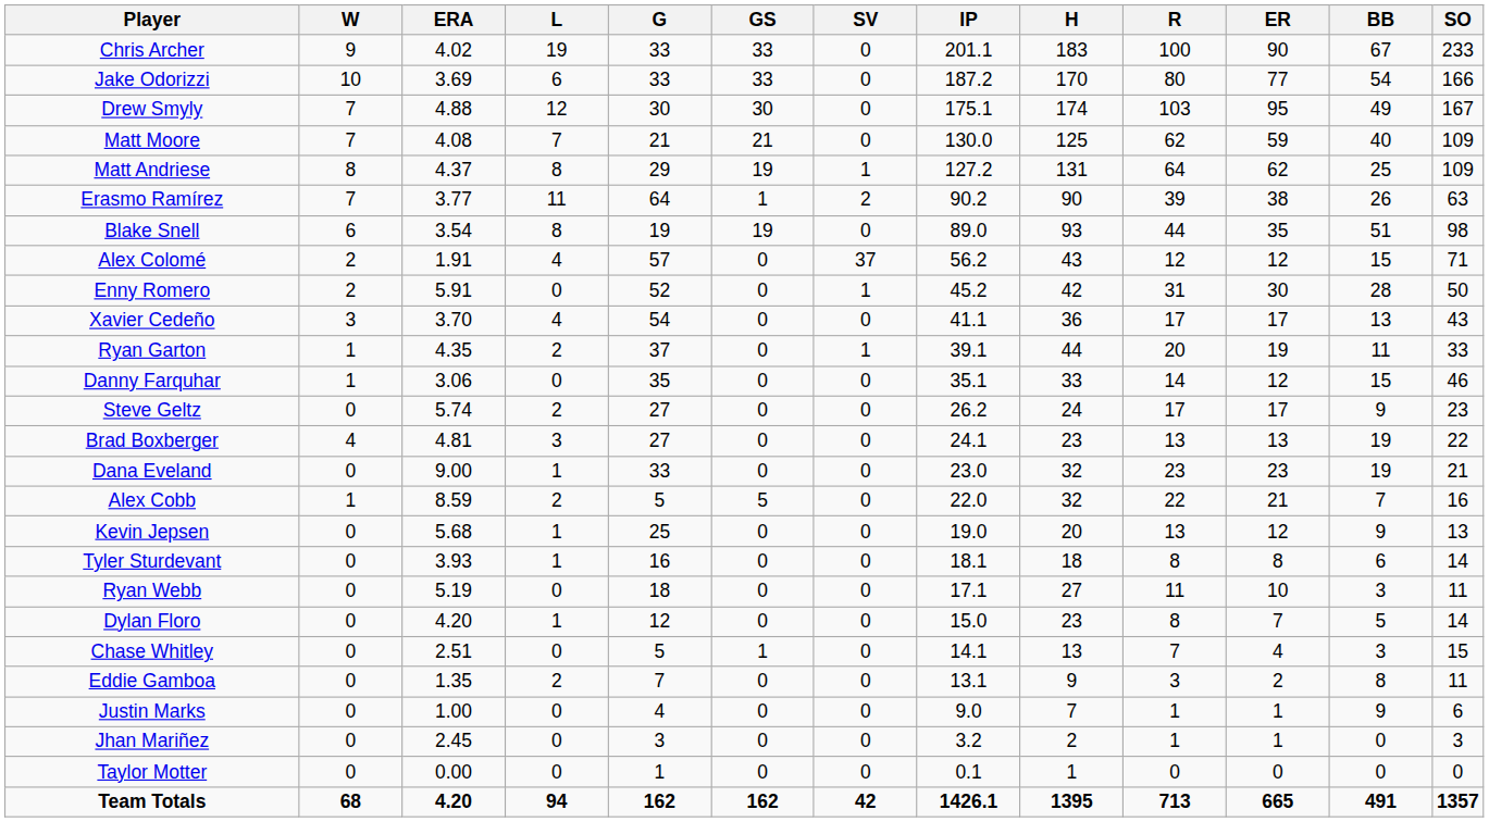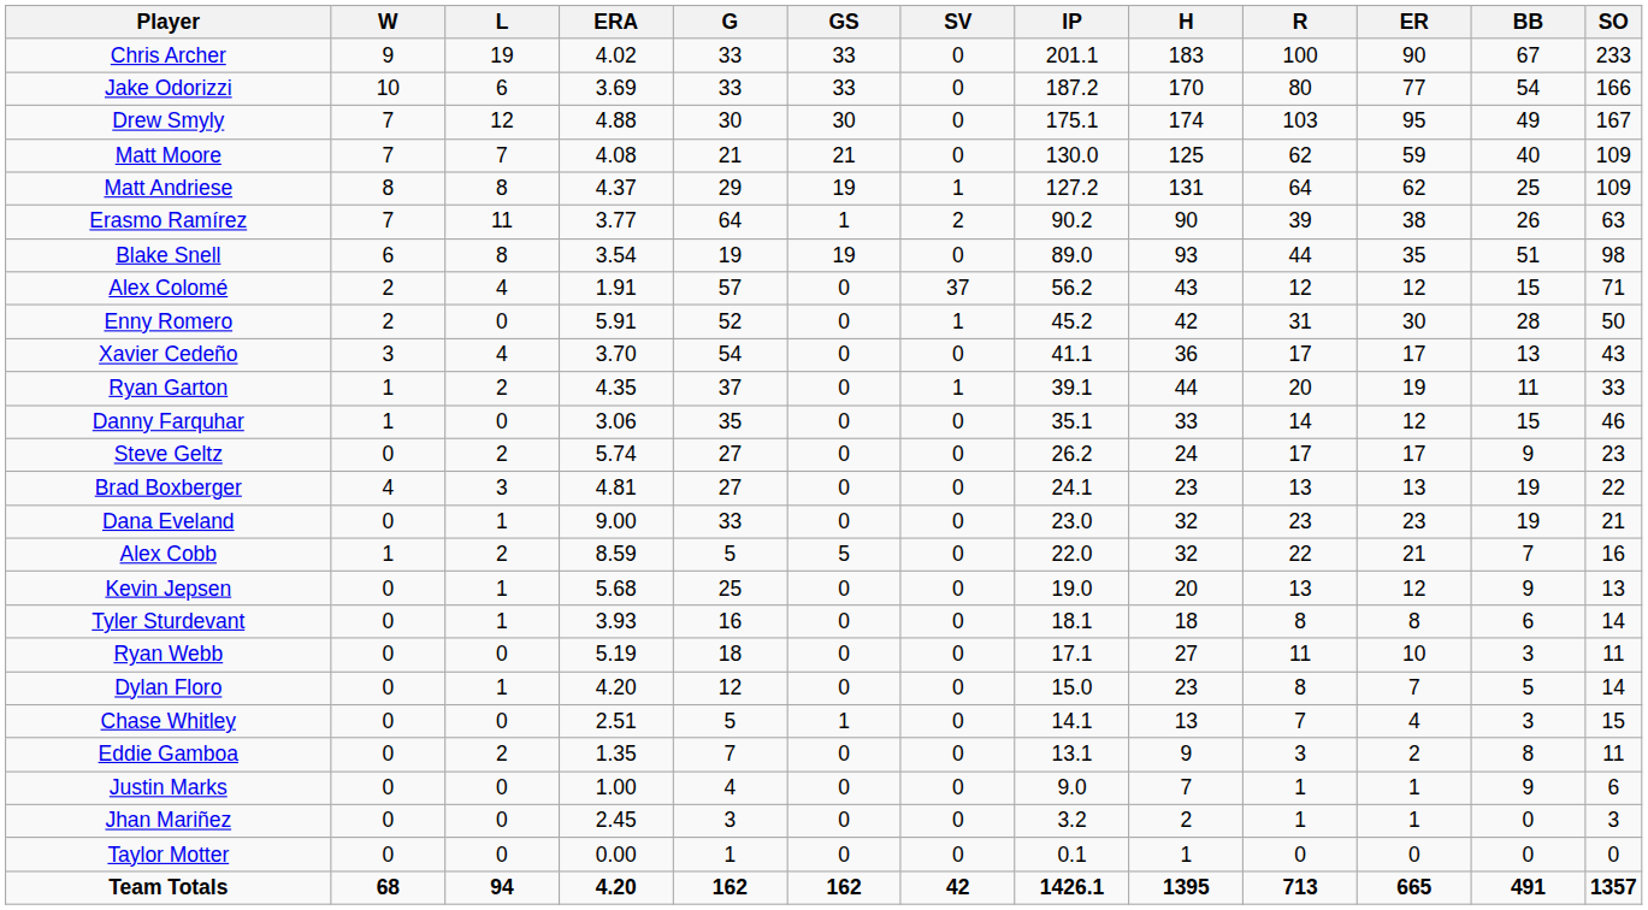 <table class=wikitable style="text-align:center">
 <tr>
 <th bgcolor=#DDDDFF; width="20%">Player</th>
 <th bgcolor=#DDDDFF; width="7%">W</th>
+<th bgcolor=#DDDDFF; width="7%">L</th>
 <th bgcolor=#DDDDFF; width="7%">ERA</th>
-<th bgcolor=#DDDDFF; width="7%">L</th>
 <th bgcolor=#DDDDFF; width="7%">G</th>
 <th bgcolor=#DDDDFF; width="7%">GS</th>
 <th bgcolor=#DDDDFF; width="7%">SV</th>
 <th bgcolor=#DDDDFF; width="7%">IP</th>
 <th bgcolor=#DDDDFF; width="7%">H</th>
 <th bgcolor=#DDDDFF; width="7%">R</th>
 <th bgcolor=#DDDDFF; width="7%">ER</th>
 <th bgcolor=#DDDDFF; width="7%">BB</th>
 <th bgcolor=#DDDDFF; width="7%">SO</th>
 </tr>
 <tr>
 <td><a href='#'>Chris Archer</a></td>
 <td>9</td>
+<td>19</td>
 <td>4.02</td>
-<td>19</td>
 <td>33</td>
 <td>33</td>
 <td>0</td>
 <td>201.1</td>
 <td>183</td>
 <td>100</td>
 <td>90</td>
 <td>67</td>
 <td>233</td>
 </tr>
 <tr>
 <td><a href='#'>Jake Odorizzi</a></td>
 <td>10</td>
+<td>6</td>
 <td>3.69</td>
-<td>6</td>
 <td>33</td>
 <td>33</td>
 <td>0</td>
 <td>187.2</td>
 <td>170</td>
 <td>80</td>
 <td>77</td>
 <td>54</td>
 <td>166</td>
 </tr>
 <tr>
 <td><a href='#'>Drew Smyly</a></td>
 <td>7</td>
+<td>12</td>
 <td>4.88</td>
-<td>12</td>
 <td>30</td>
 <td>30</td>
 <td>0</td>
 <td>175.1</td>
 <td>174</td>
 <td>103</td>
 <td>95</td>
 <td>49</td>
 <td>167</td>
 </tr>
 <tr>
 <td><a href='#'>Matt Moore</a></td>
 <td>7</td>
+<td>7</td>
 <td>4.08</td>
-<td>7</td>
 <td>21</td>
 <td>21</td>
 <td>0</td>
 <td>130.0</td>
 <td>125</td>
 <td>62</td>
 <td>59</td>
 <td>40</td>
 <td>109</td>
 </tr>
 <tr>
 <td><a href='#'>Matt Andriese</a></td>
 <td>8</td>
+<td>8</td>
 <td>4.37</td>
-<td>8</td>
 <td>29</td>
 <td>19</td>
 <td>1</td>
 <td>127.2</td>
 <td>131</td>
 <td>64</td>
 <td>62</td>
 <td>25</td>
 <td>109</td>
 </tr>
 <tr>
 <td><a href='#'>Erasmo Ramírez</a></td>
 <td>7</td>
+<td>11</td>
 <td>3.77</td>
-<td>11</td>
 <td>64</td>
 <td>1</td>
 <td>2</td>
 <td>90.2</td>
 <td>90</td>
 <td>39</td>
 <td>38</td>
 <td>26</td>
 <td>63</td>
 </tr>
 <tr>
 <td><a href='#'>Blake Snell</a></td>
 <td>6</td>
+<td>8</td>
 <td>3.54</td>
-<td>8</td>
 <td>19</td>
 <td>19</td>
 <td>0</td>
 <td>89.0</td>
 <td>93</td>
 <td>44</td>
 <td>35</td>
 <td>51</td>
 <td>98</td>
 </tr>
 <tr>
 <td><a href='#'>Alex Colomé</a></td>
 <td>2</td>
+<td>4</td>
 <td>1.91</td>
-<td>4</td>
 <td>57</td>
 <td>0</td>
 <td>37</td>
 <td>56.2</td>
 <td>43</td>
 <td>12</td>
 <td>12</td>
 <td>15</td>
 <td>71</td>
 </tr>
 <tr>
 <td><a href='#'>Enny Romero</a></td>
 <td>2</td>
+<td>0</td>
 <td>5.91</td>
-<td>0</td>
 <td>52</td>
 <td>0</td>
 <td>1</td>
 <td>45.2</td>
 <td>42</td>
 <td>31</td>
 <td>30</td>
 <td>28</td>
 <td>50</td>
 </tr>
 <tr>
 <td><a href='#'>Xavier Cedeño</a></td>
 <td>3</td>
+<td>4</td>
 <td>3.70</td>
-<td>4</td>
 <td>54</td>
 <td>0</td>
 <td>0</td>
 <td>41.1</td>
 <td>36</td>
 <td>17</td>
 <td>17</td>
 <td>13</td>
 <td>43</td>
 </tr>
 <tr>
 <td><a href='#'>Ryan Garton</a></td>
 <td>1</td>
+<td>2</td>
 <td>4.35</td>
-<td>2</td>
 <td>37</td>
 <td>0</td>
 <td>1</td>
 <td>39.1</td>
 <td>44</td>
 <td>20</td>
 <td>19</td>
 <td>11</td>
 <td>33</td>
 </tr>
 <tr>
 <td><a href='#'>Danny Farquhar</a></td>
 <td>1</td>
+<td>0</td>
 <td>3.06</td>
-<td>0</td>
 <td>35</td>
 <td>0</td>
 <td>0</td>
 <td>35.1</td>
 <td>33</td>
 <td>14</td>
 <td>12</td>
 <td>15</td>
 <td>46</td>
 </tr>
 <tr>
 <td><a href='#'>Steve Geltz</a></td>
 <td>0</td>
+<td>2</td>
 <td>5.74</td>
-<td>2</td>
 <td>27</td>
 <td>0</td>
 <td>0</td>
 <td>26.2</td>
 <td>24</td>
 <td>17</td>
 <td>17</td>
 <td>9</td>
 <td>23</td>
 </tr>
 <tr>
 <td><a href='#'>Brad Boxberger</a></td>
 <td>4</td>
+<td>3</td>
 <td>4.81</td>
-<td>3</td>
 <td>27</td>
 <td>0</td>
 <td>0</td>
 <td>24.1</td>
 <td>23</td>
 <td>13</td>
 <td>13</td>
 <td>19</td>
 <td>22</td>
 </tr>
 <tr>
 <td><a href='#'>Dana Eveland</a></td>
 <td>0</td>
+<td>1</td>
 <td>9.00</td>
-<td>1</td>
 <td>33</td>
 <td>0</td>
 <td>0</td>
 <td>23.0</td>
 <td>32</td>
 <td>23</td>
 <td>23</td>
 <td>19</td>
 <td>21</td>
 </tr>
 <tr>
 <td><a href='#'>Alex Cobb</a></td>
 <td>1</td>
+<td>2</td>
 <td>8.59</td>
-<td>2</td>
 <td>5</td>
 <td>5</td>
 <td>0</td>
 <td>22.0</td>
 <td>32</td>
 <td>22</td>
 <td>21</td>
 <td>7</td>
 <td>16</td>
 </tr>
 <tr>
 <td><a href='#'>Kevin Jepsen</a></td>
 <td>0</td>
+<td>1</td>
 <td>5.68</td>
-<td>1</td>
 <td>25</td>
 <td>0</td>
 <td>0</td>
 <td>19.0</td>
 <td>20</td>
 <td>13</td>
 <td>12</td>
 <td>9</td>
 <td>13</td>
 </tr>
 <tr>
 <td><a href='#'>Tyler Sturdevant</a></td>
 <td>0</td>
+<td>1</td>
 <td>3.93</td>
-<td>1</td>
 <td>16</td>
 <td>0</td>
 <td>0</td>
 <td>18.1</td>
 <td>18</td>
 <td>8</td>
 <td>8</td>
 <td>6</td>
 <td>14</td>
 </tr>
 <tr>
 <td><a href='#'>Ryan Webb</a></td>
 <td>0</td>
+<td>0</td>
 <td>5.19</td>
-<td>0</td>
 <td>18</td>
 <td>0</td>
 <td>0</td>
 <td>17.1</td>
 <td>27</td>
 <td>11</td>
 <td>10</td>
 <td>3</td>
 <td>11</td>
 </tr>
 <tr>
 <td><a href='#'>Dylan Floro</a></td>
 <td>0</td>
+<td>1</td>
 <td>4.20</td>
-<td>1</td>
 <td>12</td>
 <td>0</td>
 <td>0</td>
 <td>15.0</td>
 <td>23</td>
 <td>8</td>
 <td>7</td>
 <td>5</td>
 <td>14</td>
 </tr>
 <tr>
 <td><a href='#'>Chase Whitley</a></td>
 <td>0</td>
+<td>0</td>
 <td>2.51</td>
-<td>0</td>
 <td>5</td>
 <td>1</td>
 <td>0</td>
 <td>14.1</td>
 <td>13</td>
 <td>7</td>
 <td>4</td>
 <td>3</td>
 <td>15</td>
 </tr>
 <tr>
 <td><a href='#'>Eddie Gamboa</a></td>
 <td>0</td>
+<td>2</td>
 <td>1.35</td>
-<td>2</td>
 <td>7</td>
 <td>0</td>
 <td>0</td>
 <td>13.1</td>
 <td>9</td>
 <td>3</td>
 <td>2</td>
 <td>8</td>
 <td>11</td>
 </tr>
 <tr>
 <td><a href='#'>Justin Marks</a></td>
 <td>0</td>
+<td>0</td>
 <td>1.00</td>
-<td>0</td>
 <td>4</td>
 <td>0</td>
 <td>0</td>
 <td>9.0</td>
 <td>7</td>
 <td>1</td>
 <td>1</td>
 <td>9</td>
 <td>6</td>
 </tr>
 <tr>
 <td><a href='#'>Jhan Mariñez</a></td>
 <td>0</td>
+<td>0</td>
 <td>2.45</td>
-<td>0</td>
 <td>3</td>
 <td>0</td>
 <td>0</td>
 <td>3.2</td>
 <td>2</td>
 <td>1</td>
 <td>1</td>
 <td>0</td>
 <td>3</td>
 </tr>
 <tr>
 <td><a href='#'>Taylor Motter</a></td>
 <td>0</td>
+<td>0</td>
 <td>0.00</td>
-<td>0</td>
 <td>1</td>
 <td>0</td>
 <td>0</td>
 <td>0.1</td>
 <td>1</td>
 <td>0</td>
 <td>0</td>
 <td>0</td>
 <td>0</td>
 </tr>
 <tr>
 <td><strong>Team Totals</strong></td>
 <td><strong>68</strong></td>
+<td><strong>94</strong></td>
 <td><strong>4.20</strong></td>
-<td><strong>94</strong></td>
 <td><strong>162</strong></td>
 <td><strong>162</strong></td>
 <td><strong>42</strong></td>
 <td><strong>1426.1</strong></td>
 <td><strong>1395</strong></td>
 <td><strong>713</strong></td>
 <td><strong>665</strong></td>
 <td><strong>491</strong></td>
 <td><strong>1357</strong></td>
 </tr>
 </table>
